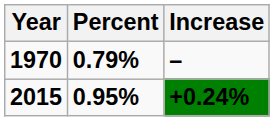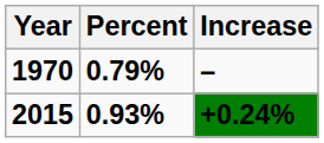 <table class="wikitable">
 <tr>
 <th><strong>Year</strong></th>
 <th><strong>Percent</strong></th>
 <th><strong>Increase</strong></th>
 </tr>
 <tr>
 <td><strong>1970</strong></td>
 <td><strong>0.79%</strong></td>
 <td style="background:"><strong>–</strong></td>
 </tr>
 <tr>
 <td><strong>2015</strong></td>
-<td><strong>0.95%</strong></td>
+<td><strong>0.93%</strong></td>
 <td style="background: green"><strong>+0.24%</strong></td>
 </tr>
 </table>
